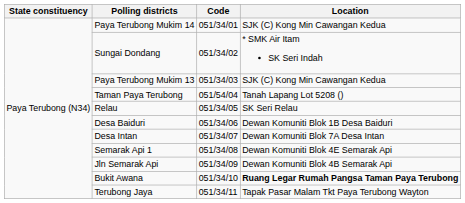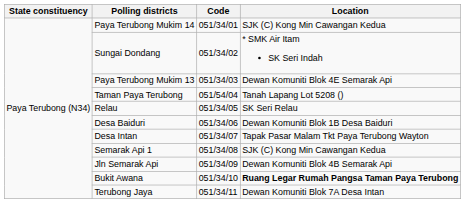 <table class="wikitable sortable mw-collapsible" style="white-space:nowrap;font-size:85%">
 <tr>
 <th>State constituency</th>
 <th>Polling districts</th>
 <th>Code</th>
 <th>Location</th>
 </tr>
 <tr>
 <td rowspan="11">Paya Terubong (N34)</td>
 <td>Paya Terubong Mukim 14</td>
 <td>051/34/01</td>
 <td>SJK (C) Kong Min Cawangan Kedua</td>
 </tr>
 <tr>
 <td>Sungai Dondang</td>
 <td>051/34/02</td>
 <td>* SMK Air Itam<br><ul><li>SK Seri Indah</li></ul></td>
 </tr>
 <tr>
 <td>Paya Terubong Mukim 13</td>
 <td>051/34/03</td>
-<td>SJK (C) Kong Min Cawangan Kedua</td>
+<td>Dewan Komuniti Blok 4E Semarak Api</td>
 </tr>
 <tr>
 <td>Taman Paya Terubong</td>
 <td>051/54/04</td>
 <td>Tanah Lapang Lot 5208 ()</td>
 </tr>
 <tr>
 <td>Relau</td>
 <td>051/34/05</td>
 <td>SK Seri Relau</td>
 </tr>
 <tr>
 <td>Desa Baiduri</td>
 <td>051/34/06</td>
 <td>Dewan Komuniti Blok 1B Desa Baiduri</td>
 </tr>
 <tr>
 <td>Desa Intan</td>
 <td>051/34/07</td>
-<td>Dewan Komuniti Blok 7A Desa Intan</td>
+<td>Tapak Pasar Malam Tkt Paya Terubong Wayton</td>
 </tr>
 <tr>
 <td>Semarak Api 1</td>
 <td>051/34/08</td>
-<td>Dewan Komuniti Blok 4E Semarak Api</td>
+<td>SJK (C) Kong Min Cawangan Kedua</td>
 </tr>
 <tr>
 <td>Jln Semarak Api</td>
 <td>051/34/09</td>
 <td>Dewan Komuniti Blok 4B Semarak Api</td>
 </tr>
 <tr>
 <td>Bukit Awana</td>
 <td>051/34/10</td>
 <td><strong>Ruang Legar Rumah Pangsa Taman Paya Terubong</strong></td>
 </tr>
 <tr>
 <td>Terubong Jaya</td>
 <td>051/34/11</td>
-<td>Tapak Pasar Malam Tkt Paya Terubong Wayton</td>
+<td>Dewan Komuniti Blok 7A Desa Intan</td>
 </tr>
 </table>
